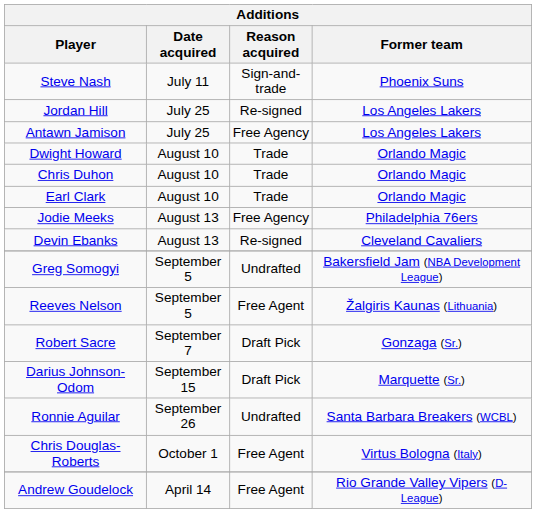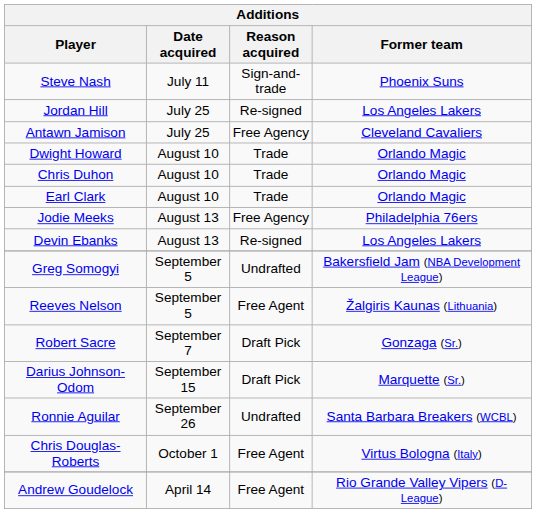 <table class="wikitable" style="text-align:center">
 <tr>
 <th colspan=4>Additions</th>
 </tr>
 <tr>
 <th style="width:160px">Player</th>
 <th style="width:90px">Date acquired</th>
 <th style="width:90px">Reason acquired</th>
 <th style="width:250px">Former team</th>
 </tr>
 <tr>
 <td><a href='#'>Steve Nash</a></td>
 <td>July 11</td>
 <td>Sign-and-trade</td>
 <td><a href='#'>Phoenix Suns</a></td>
 </tr>
 <tr>
 <td><a href='#'>Jordan Hill</a></td>
 <td>July 25</td>
 <td>Re-signed</td>
 <td><a href='#'>Los Angeles Lakers</a></td>
 </tr>
 <tr>
 <td><a href='#'>Antawn Jamison</a></td>
 <td>July 25</td>
 <td>Free Agency</td>
-<td><a href='#'>Los Angeles Lakers</a></td>
+<td><a href='#'>Cleveland Cavaliers</a></td>
 </tr>
 <tr>
 <td><a href='#'>Dwight Howard</a></td>
 <td>August 10</td>
 <td>Trade</td>
 <td><a href='#'>Orlando Magic</a></td>
 </tr>
 <tr>
 <td><a href='#'>Chris Duhon</a></td>
 <td>August 10</td>
 <td>Trade</td>
 <td><a href='#'>Orlando Magic</a></td>
 </tr>
 <tr>
 <td><a href='#'>Earl Clark</a></td>
 <td>August 10</td>
 <td>Trade</td>
 <td><a href='#'>Orlando Magic</a></td>
 </tr>
 <tr>
 <td><a href='#'>Jodie Meeks</a></td>
 <td>August 13</td>
 <td>Free Agency</td>
 <td><a href='#'>Philadelphia 76ers</a></td>
 </tr>
 <tr>
 <td><a href='#'>Devin Ebanks</a></td>
 <td>August 13</td>
 <td>Re-signed</td>
-<td><a href='#'>Cleveland Cavaliers</a></td>
+<td><a href='#'>Los Angeles Lakers</a></td>
 </tr>
 <tr>
 </tr>
 <tr>
 <td><a href='#'>Greg Somogyi</a></td>
 <td>September 5</td>
 <td>Undrafted</td>
 <td><a href='#'>Bakersfield Jam</a> <small>(<a href='#'>NBA Development League</a>)</small></td>
 </tr>
 <tr>
 <td><a href='#'>Reeves Nelson</a></td>
 <td>September 5</td>
 <td>Free Agent</td>
 <td><a href='#'>Žalgiris Kaunas</a> <small>(<a href='#'>Lithuania</a>)</small></td>
 </tr>
 <tr>
 <td><a href='#'>Robert Sacre</a></td>
 <td>September 7</td>
 <td>Draft Pick</td>
 <td><a href='#'>Gonzaga</a> <small>(<a href='#'>Sr.</a>)</small></td>
 </tr>
 <tr>
 <td><a href='#'>Darius Johnson-Odom</a></td>
 <td>September 15</td>
 <td>Draft Pick</td>
 <td><a href='#'>Marquette</a> <small>(<a href='#'>Sr.</a>)</small></td>
 </tr>
 <tr>
 <td><a href='#'>Ronnie Aguilar</a></td>
 <td>September 26</td>
 <td>Undrafted</td>
 <td><a href='#'>Santa Barbara Breakers</a> <small>(<a href='#'>WCBL</a>)</small></td>
 </tr>
 <tr>
 <td><a href='#'>Chris Douglas-Roberts</a></td>
 <td>October 1</td>
 <td>Free Agent</td>
 <td><a href='#'>Virtus Bologna</a> <small>(<a href='#'>Italy</a>)</small></td>
 </tr>
 <tr>
 </tr>
 <tr>
 <td><a href='#'>Andrew Goudelock</a></td>
 <td>April 14</td>
 <td>Free Agent</td>
 <td><a href='#'>Rio Grande Valley Vipers</a> <small>(<a href='#'>D-League</a>)</small></td>
 </tr>
 </table>
